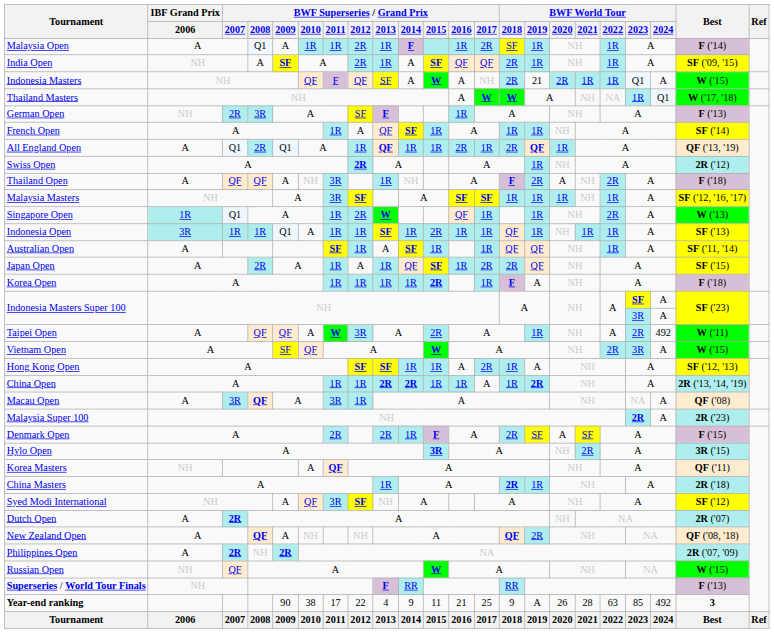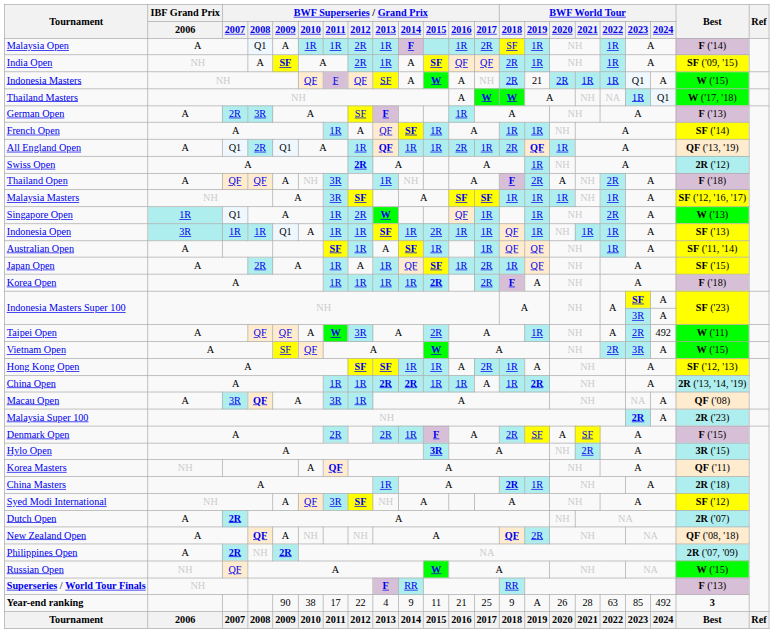 <table class="wikitable" style="font-size: 90%; text-align:center">
 <tr>
 <th rowspan="2">Tournament</th>
 <th><strong>IBF Grand Prix</strong></th>
 <th colspan="11"><strong><a href='#'>BWF Superseries</a> / <a href='#'>Grand Prix</a></strong></th>
 <th colspan="7"><strong><a href='#'>BWF World Tour</a></strong></th>
 <th rowspan="2">Best</th>
 <th rowspan="2">Ref</th>
 </tr>
 <tr>
 <th>2006</th>
 <th><a href='#'>2007</a></th>
 <th><a href='#'>2008</a></th>
 <th><a href='#'>2009</a></th>
 <th><a href='#'>2010</a></th>
 <th><a href='#'>2011</a></th>
 <th><a href='#'>2012</a></th>
 <th><a href='#'>2013</a></th>
 <th><a href='#'>2014</a></th>
 <th><a href='#'>2015</a></th>
 <th><a href='#'>2016</a></th>
 <th><a href='#'>2017</a></th>
 <th><a href='#'>2018</a></th>
 <th><a href='#'>2019</a></th>
 <th><a href='#'>2020</a></th>
 <th><a href='#'>2021</a></th>
 <th><a href='#'>2022</a></th>
 <th><a href='#'>2023</a></th>
 <th><a href='#'>2024</a></th>
 </tr>
 <tr>
 <td align=left><a href='#'>Malaysia Open</a></td>
 <td colspan="2">A</td>
 <td bgcolor=F0F8FF>Q1</td>
 <td>A</td>
 <td bgcolor=AFEEEE><a href='#'>1R</a></td>
 <td bgcolor=AFEEEE><a href='#'>1R</a></td>
 <td bgcolor=AFEEEE><a href='#'>2R</a></td>
 <td bgcolor=AFEEEE><a href='#'>1R</a></td>
 <td bgcolor=D8BFD8><a href='#'><strong>F</strong></a></td>
 <td bgcolor=AFEEEE><a href='#'></a></td>
 <td bgcolor=AFEEEE><a href='#'>1R</a></td>
 <td bgcolor=AFEEEE><a href='#'>2R</a></td>
 <td bgcolor=FFFF00><a href='#'>SF</a></td>
 <td bgcolor=AFEEEE><a href='#'>1R</a></td>
 <td colspan="2" style=color:#ccc>NH</td>
 <td bgcolor=AFEEEE><a href='#'>1R</a></td>
 <td colspan="2">A</td>
 <td bgcolor=D8BFD8><strong>F</strong> ('14)</td>
 </tr>
 <tr>
 <td align=left><a href='#'>India Open</a></td>
 <td colspan="2" style=color:#ccc>NH</td>
 <td>A</td>
 <td bgcolor=FFFF00><a href='#'><strong>SF</strong></a></td>
 <td colspan="2">A</td>
 <td bgcolor=AFEEEE><a href='#'>2R</a></td>
 <td bgcolor=AFEEEE><a href='#'>1R</a></td>
 <td>A</td>
 <td bgcolor=FFFF00><a href='#'><strong>SF</strong></a></td>
 <td bgcolor=FFEBCD><a href='#'>QF</a></td>
 <td bgcolor=FFEBCD><a href='#'>QF</a></td>
 <td bgcolor=AFEEEE><a href='#'>2R</a></td>
 <td bgcolor=AFEEEE><a href='#'>1R</a></td>
 <td colspan="2" style=color:#ccc>NH</td>
 <td bgcolor=AFEEEE><a href='#'>1R</a></td>
 <td colspan="2">A</td>
 <td bgcolor=FFFF00><strong>SF</strong> ('09, '15)</td>
 </tr>
 <tr>
 <td align=left><a href='#'>Indonesia Masters</a></td>
 <td colspan="4" style=color:#ccc>NH</td>
 <td bgcolor=FFEBCD><a href='#'>QF</a></td>
 <td bgcolor=D8BFD8><a href='#'>F</a></td>
 <td bgcolor=FFEBCD><a href='#'>QF</a></td>
 <td bgcolor=FFFF00><a href='#'>SF</a></td>
 <td>A</td>
 <td bgcolor=00FF00><a href='#'><strong>W</strong></a></td>
 <td>A</td>
 <td style=color:#ccc>NH</td>
 <td bgcolor=AFEEEE><a href='#'>2R</a></td>
 <td 2019;>21</td>
 <td bgcolor=AFEEEE><a href='#'>2R</a></td>
 <td bgcolor=AFEEEE><a href='#'>1R</a></td>
 <td bgcolor=AFEEEE><a href='#'>1R</a></td>
 <td 2023; bgcolor=F0F8FF>Q1</td>
 <td>A</td>
 <td bgcolor=00FF00><strong>W</strong> ('15)</td>
 <td></td>
 </tr>
 <tr>
 <td align=left><a href='#'>Thailand Masters</a></td>
 <td colspan="10" style=color:#ccc>NH</td>
 <td>A</td>
 <td bgcolor=00FF00><a href='#'><strong>W</strong></a></td>
 <td bgcolor=00FF00><a href='#'><strong>W</strong></a></td>
 <td colspan="2">A</td>
 <td style=color:#ccc>NH</td>
 <td style=color:#ccc>NA</td>
 <td bgcolor=AFEEEE><a href='#'>1R</a></td>
 <td 2024; bgcolor=F0F8FF>Q1</td>
 <td bgcolor=00FF00><strong>W</strong> ('17, '18)</td>
 <td></td>
 </tr>
 <tr>
 <td align=left><a href='#'>German Open</a></td>
-<td style=color:#ccc>NH</td>
+<td>A</td>
 <td bgcolor=AFEEEE><a href='#'>2R</a></td>
 <td bgcolor=AFEEEE><a href='#'>3R</a></td>
 <td colspan="3">A</td>
 <td bgcolor=FFFF00><a href='#'>SF</a></td>
 <td bgcolor=D8BFD8><a href='#'><strong>F</strong></a></td>
 <td><a href='#'></a></td>
 <td><a href='#'></a></td>
 <td bgcolor=AFEEEE><a href='#'>1R</a></td>
 <td colspan="3">A</td>
 <td colspan="2" style=color:#ccc>NH</td>
 <td colspan="3">A</td>
 <td bgcolor=D8BFD8><strong>F</strong> ('13)</td>
 </tr>
 <tr>
 <td align=left><a href='#'>French Open</a></td>
 <td colspan="5">A</td>
 <td bgcolor=AFEEEE><a href='#'>1R</a></td>
 <td>A</td>
 <td bgcolor=FFEBCD><a href='#'>QF</a></td>
 <td bgcolor=FFFF00><a href='#'><strong>SF</strong></a></td>
 <td bgcolor=AFEEEE><a href='#'>1R</a></td>
 <td colspan="2">A</td>
 <td bgcolor=AFEEEE><a href='#'>1R</a></td>
 <td bgcolor=AFEEEE><a href='#'>1R</a></td>
 <td style=color:#ccc>NH</td>
 <td colspan="4">A</td>
 <td bgcolor=FFFF00><strong>SF</strong> ('14)</td>
 </tr>
 <tr>
 <td align=left><a href='#'>All England Open</a></td>
 <td>A</td>
 <td bgcolor=F0F8FF>Q1</td>
 <td bgcolor=AFEEEE><a href='#'>2R</a></td>
 <td bgcolor=F0F8FF>Q1</td>
 <td colspan="2">A</td>
 <td bgcolor=AFEEEE><a href='#'>1R</a></td>
 <td bgcolor=FFEBCD><a href='#'><strong>QF</strong></a></td>
 <td bgcolor=AFEEEE><a href='#'>1R</a></td>
 <td bgcolor=AFEEEE><a href='#'>1R</a></td>
 <td bgcolor=AFEEEE><a href='#'>2R</a></td>
 <td bgcolor=AFEEEE><a href='#'>1R</a></td>
 <td bgcolor=AFEEEE><a href='#'>2R</a></td>
 <td bgcolor=FFEBCD><a href='#'><strong>QF</strong></a></td>
 <td bgcolor=AFEEEE><a href='#'>1R</a></td>
 <td colspan="4">A</td>
 <td bgcolor=FFEBCD><strong>QF</strong> ('13, '19)</td>
 </tr>
 <tr>
 <td align=left><a href='#'>Swiss Open</a></td>
 <td colspan="6">A</td>
 <td bgcolor=AFEEEE><a href='#'><strong>2R</strong></a></td>
 <td colspan="2">A</td>
 <td><a href='#'></a></td>
 <td colspan="3">A</td>
 <td bgcolor=AFEEEE><a href='#'>1R</a></td>
 <td style=color:#ccc>NH</td>
 <td colspan="4">A</td>
 <td bgcolor=AFEEEE><strong>2R</strong> ('12)</td>
 </tr>
 <tr>
 <td align=left><a href='#'>Thailand Open</a></td>
 <td>A</td>
 <td bgcolor=FFEBCD><a href='#'>QF</a></td>
 <td bgcolor=FFEBCD><a href='#'>QF</a></td>
 <td>A</td>
 <td style=color:#ccc>NH</td>
 <td bgcolor=AFEEEE><a href='#'>3R</a></td>
 <td><a href='#'></a></td>
 <td bgcolor=AFEEEE><a href='#'>1R</a></td>
 <td style=color:#ccc>NH</td>
 <td><a href='#'></a></td>
 <td colspan="2">A</td>
 <td bgcolor=D8BFD8><a href='#'><strong>F</strong></a></td>
 <td bgcolor=AFEEEE><a href='#'>2R</a></td>
 <td>A</td>
 <td style=color:#ccc>NH</td>
 <td bgcolor=AFEEEE><a href='#'>2R</a></td>
 <td colspan="2">A</td>
 <td bgcolor=D8BFD8><strong>F</strong> ('18)</td>
 </tr>
 <tr>
 <td align=left><a href='#'>Malaysia Masters</a></td>
 <td colspan="3" style=color:#ccc>NH</td>
 <td colspan="2">A</td>
 <td bgcolor=AFEEEE><a href='#'>3R</a></td>
 <td bgcolor=FFFF00><a href='#'><strong>SF</strong></a></td>
 <td><a href='#'></a></td>
 <td colspan="2">A</td>
 <td bgcolor=FFFF00><a href='#'><strong>SF</strong></a></td>
 <td bgcolor=FFFF00><a href='#'><strong>SF</strong></a></td>
 <td bgcolor=AFEEEE><a href='#'>1R</a></td>
 <td bgcolor=AFEEEE><a href='#'>1R</a></td>
 <td bgcolor=AFEEEE><a href='#'>1R</a></td>
 <td style=color:#ccc>NH</td>
 <td bgcolor=AFEEEE><a href='#'>1R</a></td>
 <td colspan="2">A</td>
 <td bgcolor=FFFF00><strong>SF</strong> ('12, '16, '17)</td>
 </tr>
 <tr>
 <td align=left><a href='#'>Singapore Open</a></td>
 <td bgcolor=AFEEEE><a href='#'>1R</a></td>
 <td bgcolor=F0F8FF>Q1</td>
 <td colspan="3">A</td>
 <td bgcolor=AFEEEE><a href='#'>1R</a></td>
 <td bgcolor=AFEEEE><a href='#'>2R</a></td>
 <td bgcolor=00FF00><a href='#'><strong>W</strong></a></td>
 <td><a href='#'></a></td>
 <td><a href='#'></a></td>
 <td bgcolor=FFEBCD><a href='#'>QF</a></td>
 <td bgcolor=AFEEEE><a href='#'>1R</a></td>
 <td><a href='#'></a></td>
 <td bgcolor=AFEEEE><a href='#'>1R</a></td>
 <td colspan="2" style=color:#ccc>NH</td>
 <td bgcolor=AFEEEE><a href='#'>2R</a></td>
 <td colspan="2">A</td>
 <td bgcolor=00FF00><strong>W</strong> ('13)</td>
 </tr>
 <tr>
 <td align=left><a href='#'>Indonesia Open</a></td>
 <td bgcolor=AFEEEE><a href='#'>3R</a></td>
 <td bgcolor=AFEEEE><a href='#'>1R</a></td>
 <td bgcolor=AFEEEE><a href='#'>1R</a></td>
 <td bgcolor=F0F8FF>Q1</td>
 <td>A</td>
 <td bgcolor=AFEEEE><a href='#'>1R</a></td>
 <td bgcolor=AFEEEE><a href='#'>1R</a></td>
 <td bgcolor=FFFF00><a href='#'><strong>SF</strong></a></td>
 <td bgcolor=AFEEEE><a href='#'>1R</a></td>
 <td bgcolor=AFEEEE><a href='#'>2R</a></td>
 <td bgcolor=AFEEEE><a href='#'>1R</a></td>
 <td bgcolor=AFEEEE><a href='#'>1R</a></td>
 <td bgcolor=FFEBCD><a href='#'>QF</a></td>
 <td bgcolor=AFEEEE><a href='#'>1R</a></td>
 <td style=color:#ccc>NH</td>
 <td bgcolor=AFEEEE><a href='#'>1R</a></td>
 <td bgcolor=AFEEEE><a href='#'>1R</a></td>
 <td colspan="2">A</td>
 <td bgcolor=FFFF00><strong>SF</strong> ('13)</td>
 </tr>
 <tr>
 <td align=left><a href='#'>Australian Open</a></td>
 <td>A</td>
 <td colspan="2" style=color:#ccc><em></em></td>
 <td colspan="2" style=color:#ccc><em></em></td>
 <td bgcolor=FFFF00><a href='#'><strong>SF</strong></a></td>
 <td bgcolor=AFEEEE><a href='#'>1R</a></td>
 <td>A</td>
 <td bgcolor=FFFF00><a href='#'><strong>SF</strong></a></td>
 <td bgcolor=AFEEEE><a href='#'>1R</a></td>
 <td><a href='#'></a></td>
 <td bgcolor=AFEEEE><a href='#'>1R</a></td>
 <td bgcolor=FFEBCD><a href='#'>QF</a></td>
 <td bgcolor=FFEBCD><a href='#'>QF</a></td>
 <td colspan="2" style=color:#ccc>NH</td>
 <td bgcolor=AFEEEE><a href='#'>1R</a></td>
 <td colspan="2">A</td>
 <td bgcolor=FFFF00><strong>SF</strong> ('11, '14)</td>
 </tr>
 <tr>
 <td align=left><a href='#'>Japan Open</a></td>
 <td colspan="2">A</td>
 <td bgcolor=AFEEEE><a href='#'>2R</a></td>
 <td colspan="2">A</td>
 <td bgcolor=AFEEEE><a href='#'>1R</a></td>
 <td>A</td>
 <td bgcolor=AFEEEE><a href='#'>1R</a></td>
 <td bgcolor=FFEBCD><a href='#'>QF</a></td>
 <td bgcolor=FFFF00><a href='#'><strong>SF</strong></a></td>
 <td bgcolor=AFEEEE><a href='#'>1R</a></td>
 <td bgcolor=AFEEEE><a href='#'>2R</a></td>
-<td bgcolor=AFEEEE><a href='#'>2R</a></td>
+<td bgcolor=AFEEEE><a href='#'>1R</a></td>
 <td bgcolor=FFEBCD><a href='#'>QF</a></td>
 <td colspan="2" style=color:#ccc>NH</td>
 <td colspan="3">A</td>
 <td bgcolor=FFFF00><strong>SF</strong> ('15)</td>
 </tr>
 <tr>
 <td align=left><a href='#'>Korea Open</a></td>
 <td colspan="5">A</td>
 <td bgcolor=AFEEEE><a href='#'>1R</a></td>
 <td bgcolor=AFEEEE><a href='#'>1R</a></td>
 <td bgcolor=AFEEEE><a href='#'>1R</a></td>
 <td bgcolor=AFEEEE><a href='#'>1R</a></td>
 <td bgcolor=AFEEEE><a href='#'><strong>2R</strong></a></td>
 <td><a href='#'></a></td>
-<td bgcolor=AFEEEE><a href='#'>1R</a></td>
+<td bgcolor=AFEEEE><a href='#'>2R</a></td>
 <td bgcolor=D8BFD8><a href='#'><strong>F</strong></a></td>
 <td>A</td>
 <td colspan="2" style=color:#ccc>NH</td>
 <td colspan="3">A</td>
 <td bgcolor=D8BFD8><strong>F</strong> ('18)</td>
 </tr>
 <tr>
 <td rowspan="2" align=left><a href='#'>Indonesia Masters Super 100</a></td>
 <td rowspan="2" colspan="12" style=color:#ccc>NH</td>
 <td rowspan="2" colspan="2">A</td>
 <td rowspan="2" colspan="2" style=color:#ccc>NH</td>
 <td rowspan="2">A</td>
 <td bgcolor=FFFF00><strong><a href='#'>SF</a></strong></td>
 <td>A</td>
 <td rowspan="2" bgcolor=FFFF00><strong>SF</strong> ('23)</td>
 <td rowspan="2"></td>
 </tr>
 <tr>
 <td bgcolor=AFEEEE><a href='#'>3R</a></td>
 <td>A</td>
 </tr>
 <tr>
 <td align=left><a href='#'>Taipei Open</a></td>
 <td colspan="2">A</td>
 <td bgcolor=FFEBCD><a href='#'>QF</a></td>
 <td bgcolor=FFEBCD><a href='#'>QF</a></td>
 <td>A</td>
 <td bgcolor=00FF00><a href='#'><strong>W</strong></a></td>
 <td bgcolor=AFEEEE><a href='#'>3R</a></td>
 <td colspan="2">A</td>
 <td bgcolor=AFEEEE><a href='#'>2R</a></td>
 <td colspan="3">A</td>
 <td bgcolor=AFEEEE><a href='#'>1R</a></td>
 <td colspan="2" style=color:#ccc>NH</td>
 <td>A</td>
 <td bgcolor=AFEEEE><a href='#'>2R</a></td>
 <td 2024;>492</td>
 <td bgcolor=00FF00><strong>W</strong> ('11)</td>
 <td></td>
 </tr>
 <tr>
 <td align=left><a href='#'>Vietnam Open</a></td>
 <td colspan="3">A</td>
 <td bgcolor=FFFF00><a href='#'>SF</a></td>
 <td bgcolor=FFEBCD><a href='#'>QF</a></td>
 <td colspan="4">A</td>
 <td bgcolor=00FF00><a href='#'><strong>W</strong></a></td>
 <td colspan="4">A</td>
 <td colspan="2" style=color:#ccc>NH</td>
 <td bgcolor=AFEEEE><a href='#'>2R</a></td>
 <td bgcolor=AFEEEE><a href='#'>3R</a></td>
 <td>A</td>
 <td bgcolor=00FF00><strong>W</strong> ('15)</td>
 <td></td>
 </tr>
 <tr>
 <td align=left><a href='#'>Hong Kong Open</a></td>
 <td colspan="6">A</td>
 <td bgcolor=FFFF00><a href='#'><strong>SF</strong></a></td>
 <td bgcolor=FFFF00><a href='#'><strong>SF</strong></a></td>
 <td bgcolor=AFEEEE><a href='#'>1R</a></td>
 <td bgcolor=AFEEEE><a href='#'>1R</a></td>
 <td>A</td>
 <td bgcolor=AFEEEE><a href='#'>2R</a></td>
 <td bgcolor=AFEEEE><a href='#'>1R</a></td>
 <td>A</td>
 <td colspan="3" style=color:#ccc>NH</td>
 <td colspan="2">A</td>
 <td bgcolor=FFFF00><strong>SF</strong> ('12, '13)</td>
 </tr>
 <tr>
 <td align=left><a href='#'>China Open</a></td>
 <td colspan="5">A</td>
 <td bgcolor=AFEEEE><a href='#'>1R</a></td>
 <td bgcolor=AFEEEE><a href='#'>1R</a></td>
 <td bgcolor=AFEEEE><a href='#'><strong>2R</strong></a></td>
 <td bgcolor=AFEEEE><a href='#'><strong>2R</strong></a></td>
 <td bgcolor=AFEEEE><a href='#'>1R</a></td>
 <td bgcolor=AFEEEE><a href='#'>1R</a></td>
 <td>A</td>
 <td bgcolor=AFEEEE><a href='#'>1R</a></td>
 <td bgcolor=AFEEEE><a href='#'><strong>2R</strong></a></td>
 <td colspan="3" style=color:#ccc>NH</td>
 <td colspan="2">A</td>
 <td bgcolor=AFEEEE><strong>2R</strong> ('13, '14, '19)</td>
 </tr>
 <tr>
 <td align=left><a href='#'>Macau Open</a></td>
 <td>A</td>
 <td bgcolor=AFEEEE><a href='#'>3R</a></td>
 <td bgcolor=FFEBCD><a href='#'><strong>QF</strong></a></td>
 <td colspan="2">A</td>
 <td bgcolor=AFEEEE><a href='#'>3R</a></td>
 <td bgcolor=AFEEEE><a href='#'>1R</a></td>
 <td colspan="7">A</td>
 <td colspan="3" style=color:#ccc>NH</td>
 <td colspan="1" style=color:#ccc>NA</td>
 <td>A</td>
 <td bgcolor=FFEBCD><strong>QF</strong> ('08)</td>
 </tr>
 <tr>
 <td align=left><a href='#'>Malaysia Super 100</a></td>
 <td colspan="17" style=color:#ccc>NH</td>
 <td bgcolor=AFEEEE><strong><a href='#'>2R</a></strong></td>
 <td>A</td>
 <td bgcolor=AFEEEE><strong>2R</strong> ('23)</td>
 <td></td>
 </tr>
 <tr>
 <td align=left><a href='#'>Denmark Open</a></td>
 <td colspan="5">A</td>
 <td bgcolor=AFEEEE><a href='#'>2R</a></td>
 <td><a href='#'></a></td>
 <td bgcolor=AFEEEE><a href='#'>2R</a></td>
 <td bgcolor=AFEEEE><a href='#'>1R</a></td>
 <td bgcolor=D8BFD8><a href='#'><strong>F</strong></a></td>
 <td colspan="2">A</td>
 <td bgcolor=AFEEEE><a href='#'>2R</a></td>
 <td bgcolor=FFFF00><a href='#'>SF</a></td>
 <td>A</td>
 <td bgcolor=FFFF00><a href='#'>SF</a></td>
 <td colspan="3">A</td>
 <td bgcolor=D8BFD8><strong>F</strong> ('15)</td>
 </tr>
 <tr>
 <td align=left><a href='#'>Hylo Open</a></td>
 <td colspan="9">A</td>
 <td bgcolor=AFEEEE><a href='#'><strong>3R</strong></a></td>
 <td colspan="4">A</td>
 <td style=color:#ccc>NH</td>
 <td bgcolor=AFEEEE><a href='#'>2R</a></td>
 <td colspan="3">A</td>
 <td bgcolor=AFEEEE><strong>3R</strong> ('15)</td>
 </tr>
 <tr>
 <td align=left><a href='#'>Korea Masters</a></td>
 <td style=color:#ccc>NH</td>
 <td colspan="3" style=color:#ccc><em></em></td>
 <td>A</td>
 <td bgcolor=FFEBCD><a href='#'><strong>QF</strong></a></td>
 <td colspan="8">A</td>
 <td colspan="2" style=color:#ccc>NH</td>
 <td colspan="3">A</td>
 <td bgcolor=FFEBCD><strong>QF</strong> ('11)</td>
 </tr>
 <tr>
 <td align=left><a href='#'>China Masters</a></td>
 <td colspan="7">A</td>
 <td bgcolor=AFEEEE><a href='#'>1R</a></td>
 <td colspan="4">A</td>
 <td bgcolor=AFEEEE><a href='#'><strong>2R</strong></a></td>
 <td bgcolor=AFEEEE><a href='#'>1R</a></td>
 <td colspan="3" style=color:#ccc>NH</td>
 <td colspan="2">A</td>
 <td bgcolor=AFEEEE><strong>2R</strong> ('18)</td>
 </tr>
 <tr>
 <td align=left><a href='#'>Syed Modi International</a></td>
 <td colspan="3" style=color:#ccc>NH</td>
 <td>A</td>
 <td bgcolor=FFEBCD><a href='#'>QF</a></td>
 <td bgcolor=AFEEEE><a href='#'>3R</a></td>
 <td bgcolor=FFFF00><a href='#'><strong>SF</strong></a></td>
 <td style=color:#ccc>NH</td>
 <td colspan="2">A</td>
 <td><a href='#'></a></td>
 <td colspan="3">A</td>
 <td colspan="2" style=color:#ccc>NH</td>
 <td colspan="3">A</td>
 <td bgcolor=FFFF00><strong>SF</strong> ('12)</td>
 </tr>
 <tr>
 <td align=left><a href='#'>Dutch Open</a></td>
 <td>A</td>
 <td bgcolor=AFEEEE><a href='#'><strong>2R</strong></a></td>
 <td colspan="12">A</td>
 <td style=color:#ccc>NH</td>
 <td colspan="4" style=color:#ccc>NA</td>
 <td bgcolor=AFEEEE><strong>2R</strong> ('07)</td>
 </tr>
 <tr>
 <td align=left><a href='#'>New Zealand Open</a></td>
 <td colspan="2">A</td>
 <td bgcolor=FFEBCD><a href='#'><strong>QF</strong></a></td>
 <td>A</td>
 <td style=color:#ccc>NH</td>
 <td style=color:#ccc><em></em></td>
 <td style=color:#ccc>NH</td>
 <td colspan="5">A</td>
 <td bgcolor=FFEBCD><a href='#'><strong>QF</strong></a></td>
 <td bgcolor=AFEEEE><a href='#'>2R</a></td>
 <td colspan="3" style=color:#ccc>NH</td>
 <td colspan="2" style=color:#ccc>NA</td>
 <td bgcolor=FFEBCD><strong>QF</strong> ('08, '18)</td>
 </tr>
 <tr>
 <td align=left><a href='#'>Philippines Open</a></td>
 <td>A</td>
 <td bgcolor=AFEEEE><a href='#'><strong>2R</strong></a></td>
 <td style=color:#ccc>NH</td>
 <td bgcolor=AFEEEE><a href='#'><strong>2R</strong></a></td>
 <td colspan="15" style=color:#ccc>NA</td>
 <td bgcolor=AFEEEE><strong>2R</strong> ('07, '09)</td>
 </tr>
 <tr>
 <td align=left><a href='#'>Russian Open</a></td>
 <td style=color:#ccc>NH</td>
 <td bgcolor=FFEBCD><a href='#'>QF</a></td>
 <td colspan="7">A</td>
 <td bgcolor=00FF00><a href='#'><strong>W</strong></a></td>
 <td colspan="4">A</td>
 <td colspan="3" style=color:#ccc>NH</td>
 <td colspan="2" style=color:#ccc>NA</td>
 <td bgcolor=00FF00><strong>W</strong> ('15)</td>
 </tr>
 <tr>
 <td align=left><strong><a href='#'>Superseries</a></strong> / <strong><a href='#'>World Tour Finals</a></strong></td>
 <td colspan="2" style=color:#ccc>NH</td>
 <td colspan="5"></td>
 <td bgcolor=D8BFD8><a href='#'><strong>F</strong></a></td>
 <td bgcolor=AFEEEE><a href='#'>RR</a></td>
 <td colspan="3"></td>
 <td bgcolor=AFEEEE><a href='#'>RR</a></td>
 <td colspan="6"></td>
 <td bgcolor=D8BFD8><strong>F</strong> ('13)</td>
 </tr>
 <tr>
 <td align=left><strong>Year-end ranking</strong></td>
 <td 2006;></td>
 <td 2007;></td>
 <td 2008;></td>
 <td 2009;>90</td>
 <td 2010;>38</td>
 <td 2011;>17</td>
 <td 2012;>22</td>
 <td 2013;>4</td>
 <td 2014;>9</td>
 <td 2015;>11</td>
 <td 2016;>21</td>
 <td 2017;>25</td>
 <td 2018;>9</td>
 <td>A</td>
 <td 2020;>26</td>
 <td 2021;>28</td>
 <td 2022;>63</td>
 <td 2023;>85</td>
 <td 2024;>492</td>
 <td Best:><strong>3</strong></td>
 </tr>
 <tr>
 <th>Tournament</th>
 <th>2006</th>
 <th>2007</th>
 <th>2008</th>
 <th>2009</th>
 <th>2010</th>
 <th>2011</th>
 <th>2012</th>
 <th>2013</th>
 <th>2014</th>
 <th>2015</th>
 <th>2016</th>
 <th>2017</th>
 <th>2018</th>
 <th>2019</th>
 <th>2020</th>
 <th>2021</th>
 <th>2022</th>
 <th>2023</th>
 <th>2024</th>
 <th>Best</th>
 <th>Ref</th>
 </tr>
 </table>
